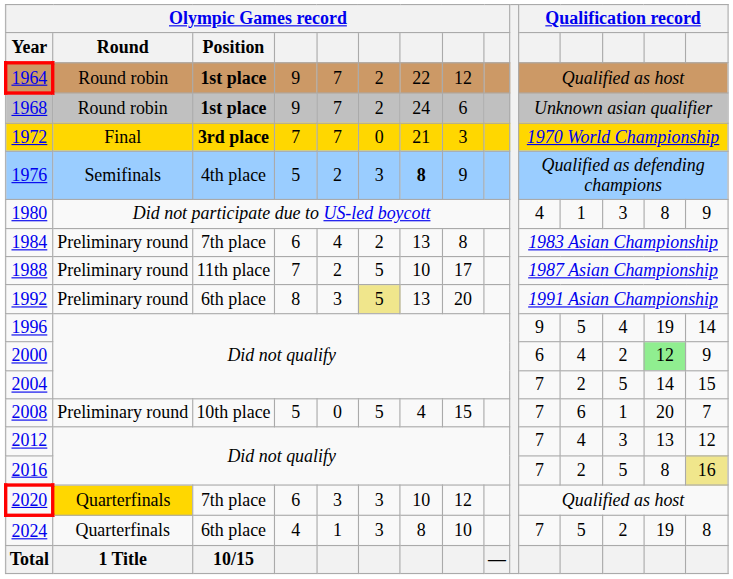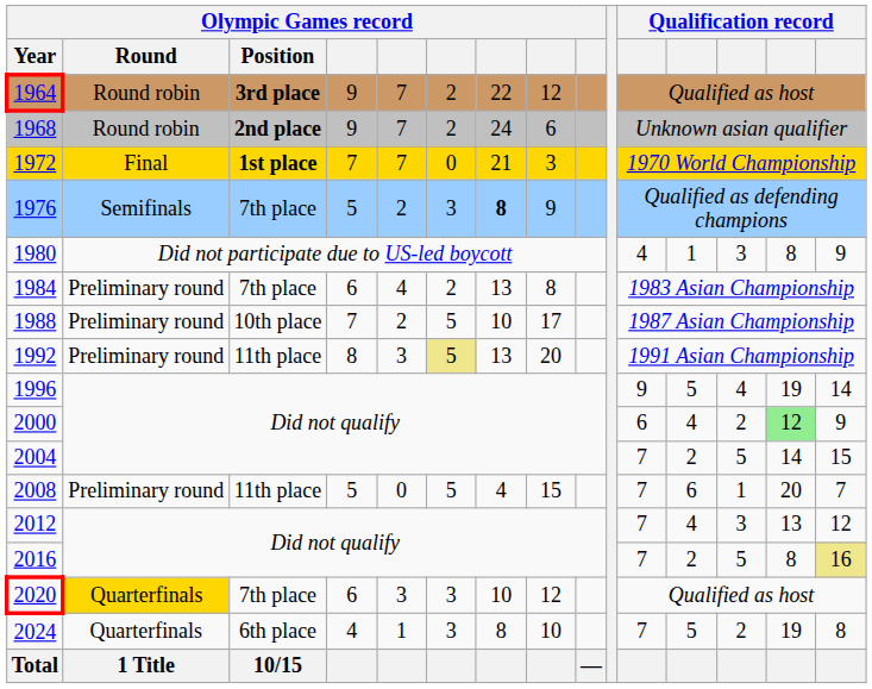 <table class="wikitable" style="text-align: center;">
 <tr>
 <th colspan=9><a href='#'>Olympic Games record</a></th>
 <th rowspan=21></th>
 <th colspan=5><a href='#'>Qualification record</a></th>
 </tr>
 <tr>
 <th>Year</th>
 <th>Round</th>
 <th>Position</th>
 <th width=30></th>
 <th width=30></th>
 <th width=30></th>
 <th width=30></th>
 <th width=30></th>
 <th></th>
 <th width=30></th>
 <th width=30></th>
 <th width=30></th>
 <th width=30></th>
 <th width=30></th>
 </tr>
 <tr bgcolor=cc9966>
 <td style="border:3px solid red"> <a href='#'>1964</a></td>
 <td>Round robin</td>
-<td><strong>1st place</strong></td>
+<td><strong>3rd place</strong></td>
 <td>9</td>
 <td>7</td>
 <td>2</td>
 <td>22</td>
 <td>12</td>
 <td></td>
 <td colspan=6><em>Qualified as host</em></td>
 </tr>
 <tr bgcolor=silver>
 <td> <a href='#'>1968</a></td>
 <td>Round robin</td>
-<td><strong>1st place</strong></td>
+<td><strong>2nd place</strong></td>
 <td>9</td>
 <td>7</td>
 <td>2</td>
 <td>24</td>
 <td>6</td>
 <td></td>
 <td colspan=6><em>Unknown asian qualifier</em></td>
 </tr>
 <tr bgcolor=gold>
 <td> <a href='#'>1972</a></td>
 <td>Final</td>
-<td><strong>3rd place</strong></td>
+<td><strong>1st place</strong></td>
 <td>7</td>
 <td>7</td>
 <td>0</td>
 <td>21</td>
 <td>3</td>
 <td></td>
 <td colspan=6><em><a href='#'>1970 World Championship</a></em></td>
 </tr>
 <tr bgcolor=9acdff>
 <td> <a href='#'>1976</a></td>
 <td>Semifinals</td>
-<td>4th place</td>
+<td>7th place</td>
 <td>5</td>
 <td>2</td>
 <td>3</td>
 <td><strong>8</strong></td>
 <td>9</td>
 <td></td>
 <td colspan=6><em>Qualified as defending champions</em></td>
 </tr>
 <tr>
 <td> <a href='#'>1980</a></td>
 <td colspan=8><em>Did not participate due to <a href='#'>US-led boycott</a></em></td>
 <td>4</td>
 <td>1</td>
 <td>3</td>
 <td>8</td>
 <td>9</td>
 </tr>
 <tr>
 <td> <a href='#'>1984</a></td>
 <td>Preliminary round</td>
 <td>7th place</td>
 <td>6</td>
 <td>4</td>
 <td>2</td>
 <td>13</td>
 <td>8</td>
 <td></td>
 <td colspan=6><em><a href='#'>1983 Asian Championship</a></em></td>
 </tr>
 <tr>
 <td> <a href='#'>1988</a></td>
 <td>Preliminary round</td>
-<td>11th place</td>
+<td>10th place</td>
 <td>7</td>
 <td>2</td>
 <td>5</td>
 <td>10</td>
 <td>17</td>
 <td></td>
 <td colspan=6><em><a href='#'>1987 Asian Championship</a></em></td>
 </tr>
 <tr>
 <td> <a href='#'>1992</a></td>
 <td>Preliminary round</td>
-<td>6th place</td>
+<td>11th place</td>
 <td>8</td>
 <td>3</td>
 <td style="background: khaki;">5</td>
 <td>13</td>
 <td>20</td>
 <td></td>
 <td colspan=6><em><a href='#'>1991 Asian Championship</a></em></td>
 </tr>
 <tr>
 <td> <a href='#'>1996</a></td>
 <td colspan=8 rowspan=3><em>Did not qualify</em></td>
 <td>9</td>
 <td>5</td>
 <td>4</td>
 <td>19</td>
 <td>14</td>
 </tr>
 <tr>
 <td> <a href='#'>2000</a></td>
 <td>6</td>
 <td>4</td>
 <td>2</td>
 <td style="background: lightgreen;">12</td>
 <td>9</td>
 </tr>
 <tr>
 <td> <a href='#'>2004</a></td>
 <td>7</td>
 <td>2</td>
 <td>5</td>
 <td>14</td>
 <td>15</td>
 </tr>
 <tr>
 <td> <a href='#'>2008</a></td>
 <td>Preliminary round</td>
-<td>10th place</td>
+<td>11th place</td>
 <td>5</td>
 <td>0</td>
 <td>5</td>
 <td>4</td>
 <td>15</td>
 <td></td>
 <td>7</td>
 <td>6</td>
 <td>1</td>
 <td>20</td>
 <td>7</td>
 </tr>
 <tr>
 <td> <a href='#'>2012</a></td>
 <td colspan=8 rowspan=2><em>Did not qualify</em></td>
 <td>7</td>
 <td>4</td>
 <td>3</td>
 <td>13</td>
 <td>12</td>
 </tr>
 <tr>
 <td> <a href='#'>2016</a></td>
 <td>7</td>
 <td>2</td>
 <td>5</td>
 <td>8</td>
 <td style="background: khaki;">16</td>
 </tr>
 <tr>
 <td style="border: 3px solid red"> <a href='#'>2020</a></td>
 <td style="background: gold;">Quarterfinals</td>
 <td>7th place</td>
 <td>6</td>
 <td>3</td>
 <td>3</td>
 <td>10</td>
 <td>12</td>
 <td></td>
 <td colspan=6><em>Qualified as host</em></td>
 </tr>
 <tr>
 <td align=center> <a href='#'>2024</a></td>
 <td>Quarterfinals</td>
 <td>6th place</td>
 <td>4</td>
 <td>1</td>
 <td>3</td>
 <td>8</td>
 <td>10</td>
 <td></td>
 <td>7</td>
 <td>5</td>
 <td>2</td>
 <td>19</td>
 <td>8</td>
 </tr>
 <tr>
 <th>Total</th>
 <th>1 Title</th>
 <th>10/15</th>
 <th></th>
 <th></th>
 <th></th>
 <th></th>
 <th></th>
 <th>—</th>
 <th></th>
 <th></th>
 <th></th>
 <th></th>
 <th></th>
 </tr>
 </table>
